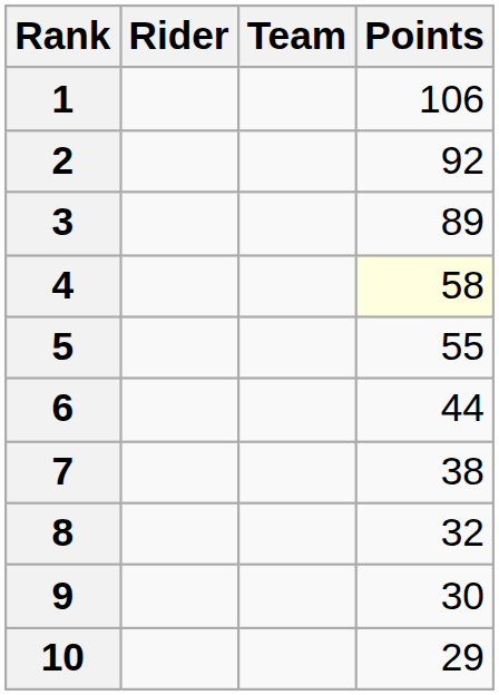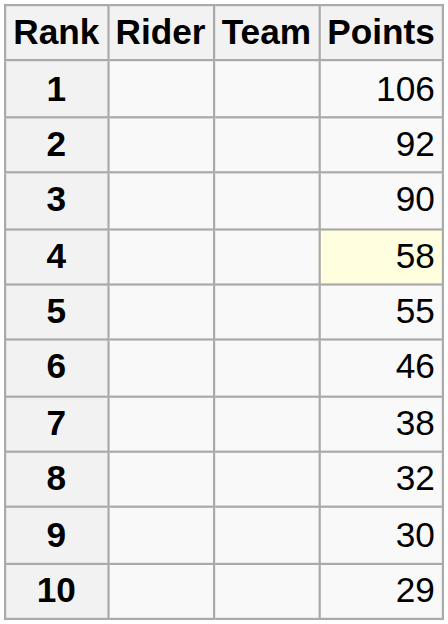 <table class="wikitable">
 <tr>
 <th scope="col">Rank</th>
 <th scope="col">Rider</th>
 <th scope="col">Team</th>
 <th scope="col">Points</th>
 </tr>
 <tr>
 <th scope="row">1</th>
 <td> </td>
 <td></td>
 <td style="text-align:right;">106</td>
 </tr>
 <tr>
 <th scope="row">2</th>
 <td></td>
 <td></td>
 <td style="text-align:right;">92</td>
 </tr>
 <tr>
 <th scope="row">3</th>
 <td> </td>
 <td></td>
-<td style="text-align:right;">89</td>
+<td style="text-align:right;">90</td>
 </tr>
 <tr>
 <th scope="row">4</th>
 <td></td>
 <td></td>
 <td style="background: lightyellow; text-align:right;">58</td>
 </tr>
 <tr>
 <th scope="row">5</th>
 <td> </td>
 <td></td>
 <td style="text-align:right;">55</td>
 </tr>
 <tr>
 <th scope="row">6</th>
 <td></td>
 <td></td>
-<td style="text-align:right;">44</td>
+<td style="text-align:right;">46</td>
 </tr>
 <tr>
 <th scope="row">7</th>
 <td></td>
 <td></td>
 <td style="text-align:right;">38</td>
 </tr>
 <tr>
 <th scope="row">8</th>
 <td></td>
 <td></td>
 <td style="text-align:right;">32</td>
 </tr>
 <tr>
 <th scope="row">9</th>
 <td></td>
 <td></td>
 <td style="text-align:right;">30</td>
 </tr>
 <tr>
 <th scope="row">10</th>
 <td></td>
 <td></td>
 <td style="text-align:right;">29</td>
 </tr>
 </table>
